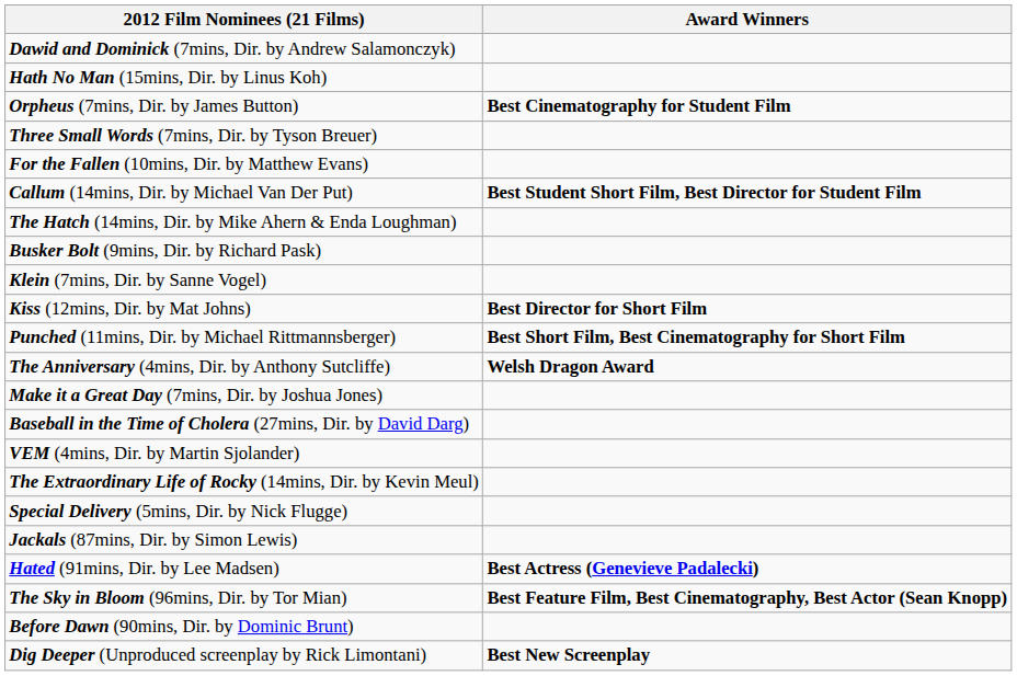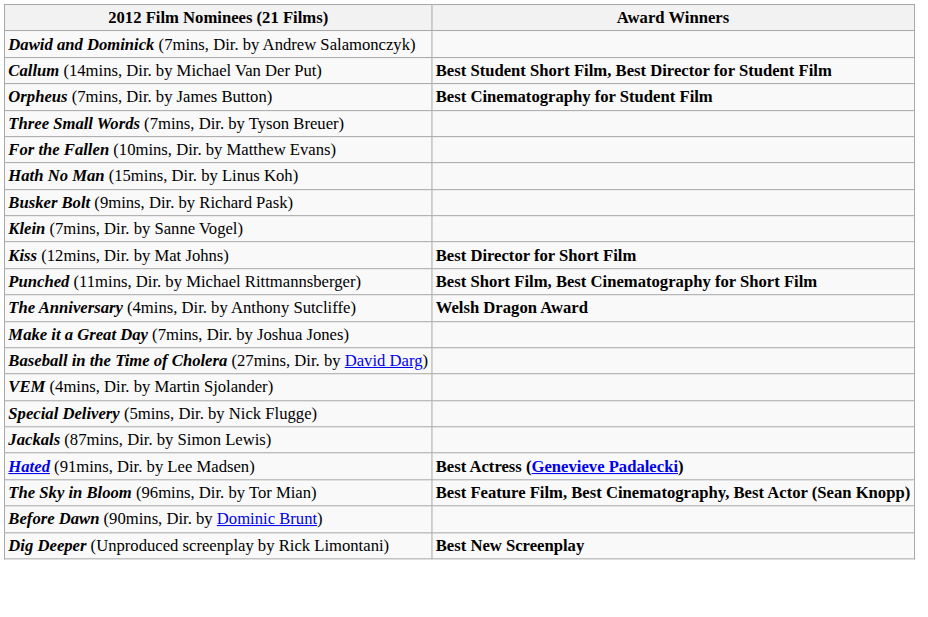 <table class="wikitable mw-collapsible mw-collapsed">
 <tr>
 <th><strong>2012 Film Nominees (21 Films)</strong></th>
 <th><strong>Award Winners</strong></th>
 </tr>
 <tr>
 <td><strong><em>Dawid and Dominick</em></strong> (7mins, Dir. by Andrew Salamonczyk)</td>
 <td></td>
 </tr>
 <tr>
-<td><strong><em>Hath No Man</em></strong> (15mins, Dir. by Linus Koh)</td>
-<td></td>
+<td><strong><em>Callum</em></strong> (14mins, Dir. by Michael Van Der Put)</td>
+<td><strong>Best Student Short Film, Best Director for Student Film</strong></td>
 </tr>
 <tr>
 <td><strong><em>Orpheus</em></strong> (7mins, Dir. by James Button)</td>
 <td><strong>Best Cinematography for Student Film</strong></td>
 </tr>
 <tr>
 <td><strong><em>Three Small Words</em></strong> (7mins, Dir. by Tyson Breuer)</td>
 <td></td>
 </tr>
 <tr>
 <td><strong><em>For the Fallen</em></strong> (10mins, Dir. by Matthew Evans)</td>
 <td></td>
 </tr>
 <tr>
-<td><strong><em>Callum</em></strong> (14mins, Dir. by Michael Van Der Put)</td>
-<td><strong>Best Student Short Film, Best Director for Student Film</strong></td>
-</tr>
-<tr>
-<td><strong><em>The Hatch</em></strong> (14mins, Dir. by Mike Ahern & Enda Loughman)</td>
+<td><strong><em>Hath No Man</em></strong> (15mins, Dir. by Linus Koh)</td>
 <td></td>
 </tr>
 <tr>
 <td><strong><em>Busker Bolt</em></strong> (9mins, Dir. by Richard Pask)</td>
 <td></td>
 </tr>
 <tr>
 <td><strong><em>Klein</em></strong> (7mins, Dir. by Sanne Vogel)</td>
 <td></td>
 </tr>
 <tr>
 <td><strong><em>Kiss</em></strong> (12mins, Dir. by Mat Johns)</td>
 <td><strong>Best Director for Short Film</strong></td>
 </tr>
 <tr>
 <td><strong><em>Punched</em></strong> (11mins, Dir. by Michael Rittmannsberger)</td>
 <td><strong>Best Short Film, Best Cinematography for Short Film</strong></td>
 </tr>
 <tr>
 <td><strong><em>The Anniversary</em></strong> (4mins, Dir. by Anthony Sutcliffe)</td>
 <td><strong>Welsh Dragon Award</strong></td>
 </tr>
 <tr>
 <td><strong><em>Make it a Great Day</em></strong> (7mins, Dir. by Joshua Jones)</td>
 <td></td>
 </tr>
 <tr>
 <td><strong><em>Baseball in the Time of Cholera</em></strong> (27mins, Dir. by <a href='#'>David Darg</a>)</td>
 <td></td>
 </tr>
 <tr>
 <td><strong><em>VEM</em></strong> (4mins, Dir. by Martin Sjolander)</td>
 <td></td>
 </tr>
 <tr>
-<td><strong><em>The Extraordinary Life of Rocky</em></strong> (14mins, Dir. by Kevin Meul)</td>
-<td></td>
-</tr>
-<tr>
 <td><strong><em>Special Delivery</em></strong> (5mins, Dir. by Nick Flugge)</td>
 <td></td>
 </tr>
 <tr>
 <td><strong><em>Jackals</em></strong> (87mins, Dir. by Simon Lewis)</td>
 <td></td>
 </tr>
 <tr>
 <td><strong><em><a href='#'>Hated</a></em></strong> (91mins, Dir. by Lee Madsen)</td>
 <td><strong>Best Actress (<a href='#'>Genevieve Padalecki</a>)</strong></td>
 </tr>
 <tr>
 <td><strong><em>The Sky in Bloom</em></strong> (96mins, Dir. by Tor Mian)</td>
 <td><strong>Best Feature Film, Best Cinematography, Best Actor (Sean Knopp)</strong></td>
 </tr>
 <tr>
 <td><strong><em>Before Dawn</em></strong> (90mins, Dir. by <a href='#'>Dominic Brunt</a>)</td>
 <td></td>
 </tr>
 <tr>
 <td><strong><em>Dig Deeper</em></strong> (Unproduced screenplay by Rick Limontani)</td>
 <td><strong>Best New Screenplay</strong></td>
 </tr>
 </table>
